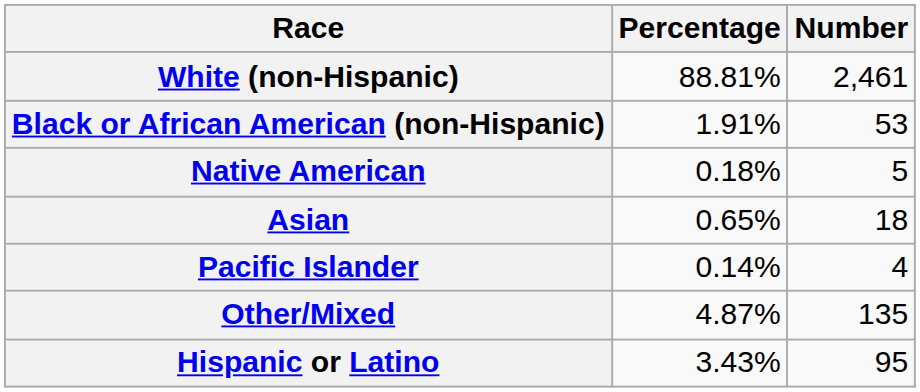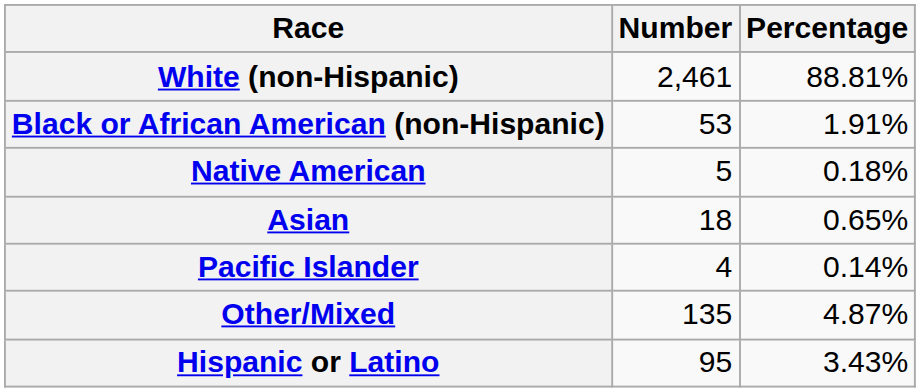 <table class="wikitable" style="text-align:right">
 <tr>
 <th scope="col">Race</th>
+<th scope="col">Number</th>
 <th scope="col">Percentage</th>
-<th scope="col">Number</th>
 </tr>
 <tr>
 <th scope="row"><a href='#'>White</a> (non-Hispanic)</th>
+<td>2,461</td>
 <td>88.81%</td>
-<td>2,461</td>
 </tr>
 <tr>
 <th scope="row"><a href='#'>Black or African American</a> (non-Hispanic)</th>
+<td>53</td>
 <td>1.91%</td>
-<td>53</td>
 </tr>
 <tr>
 <th scope="row"><a href='#'>Native American</a></th>
+<td>5</td>
 <td>0.18%</td>
-<td>5</td>
 </tr>
 <tr>
 <th scope="row"><a href='#'>Asian</a></th>
+<td>18</td>
 <td>0.65%</td>
-<td>18</td>
 </tr>
 <tr>
 <th scope="row"><a href='#'>Pacific Islander</a></th>
+<td>4</td>
 <td>0.14%</td>
-<td>4</td>
 </tr>
 <tr>
 <th scope="row"><a href='#'>Other/Mixed</a></th>
+<td>135</td>
 <td>4.87%</td>
-<td>135</td>
 </tr>
 <tr>
 <th scope="row"><a href='#'>Hispanic</a> or <a href='#'>Latino</a></th>
+<td>95</td>
 <td>3.43%</td>
-<td>95</td>
 </tr>
 </table>
